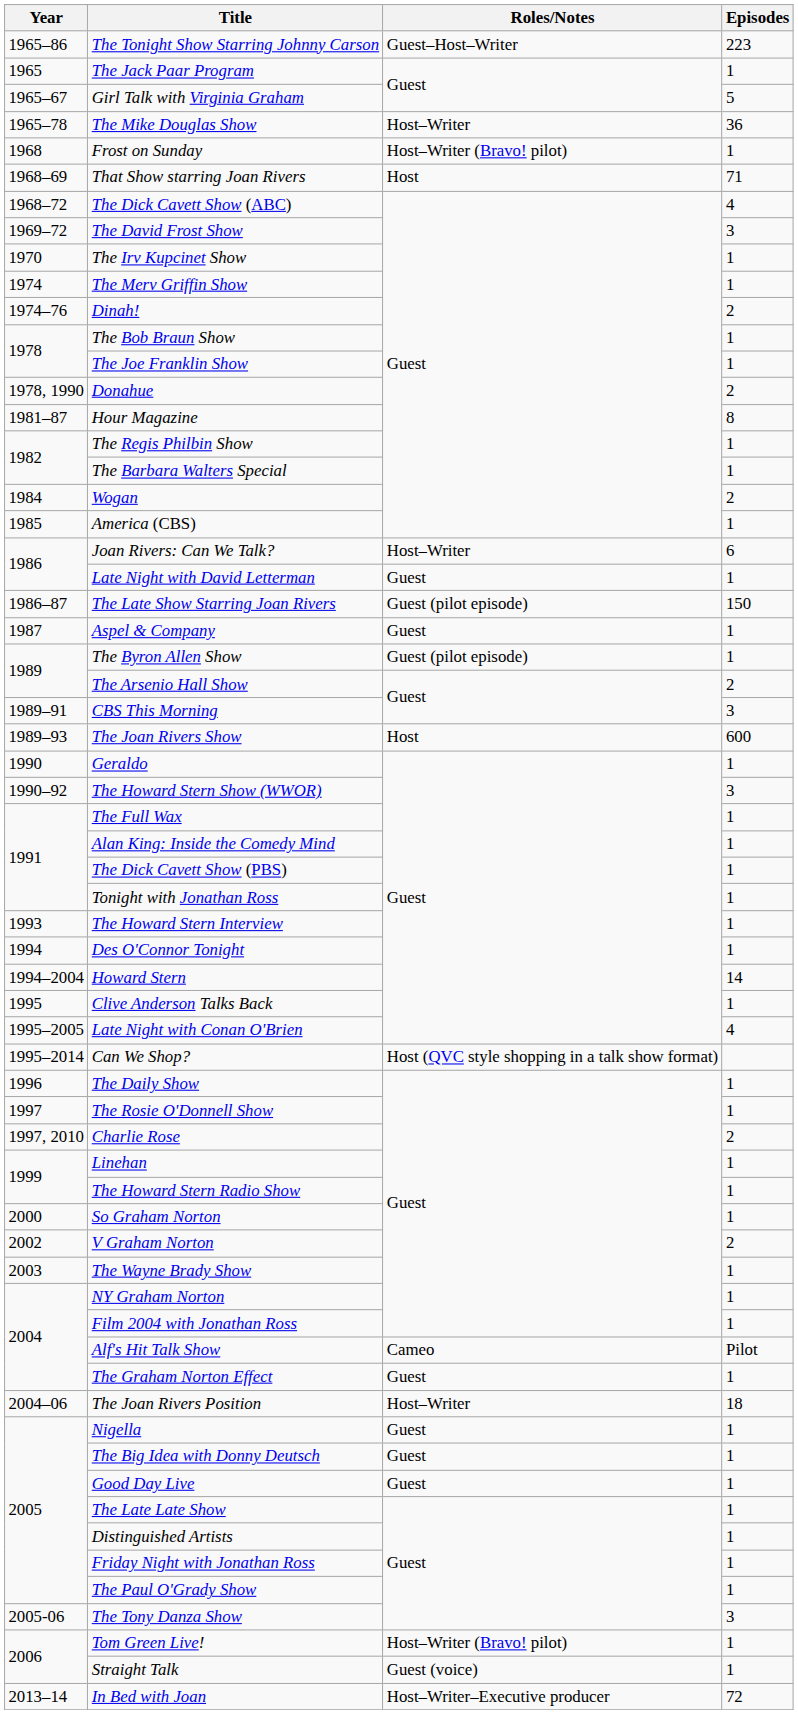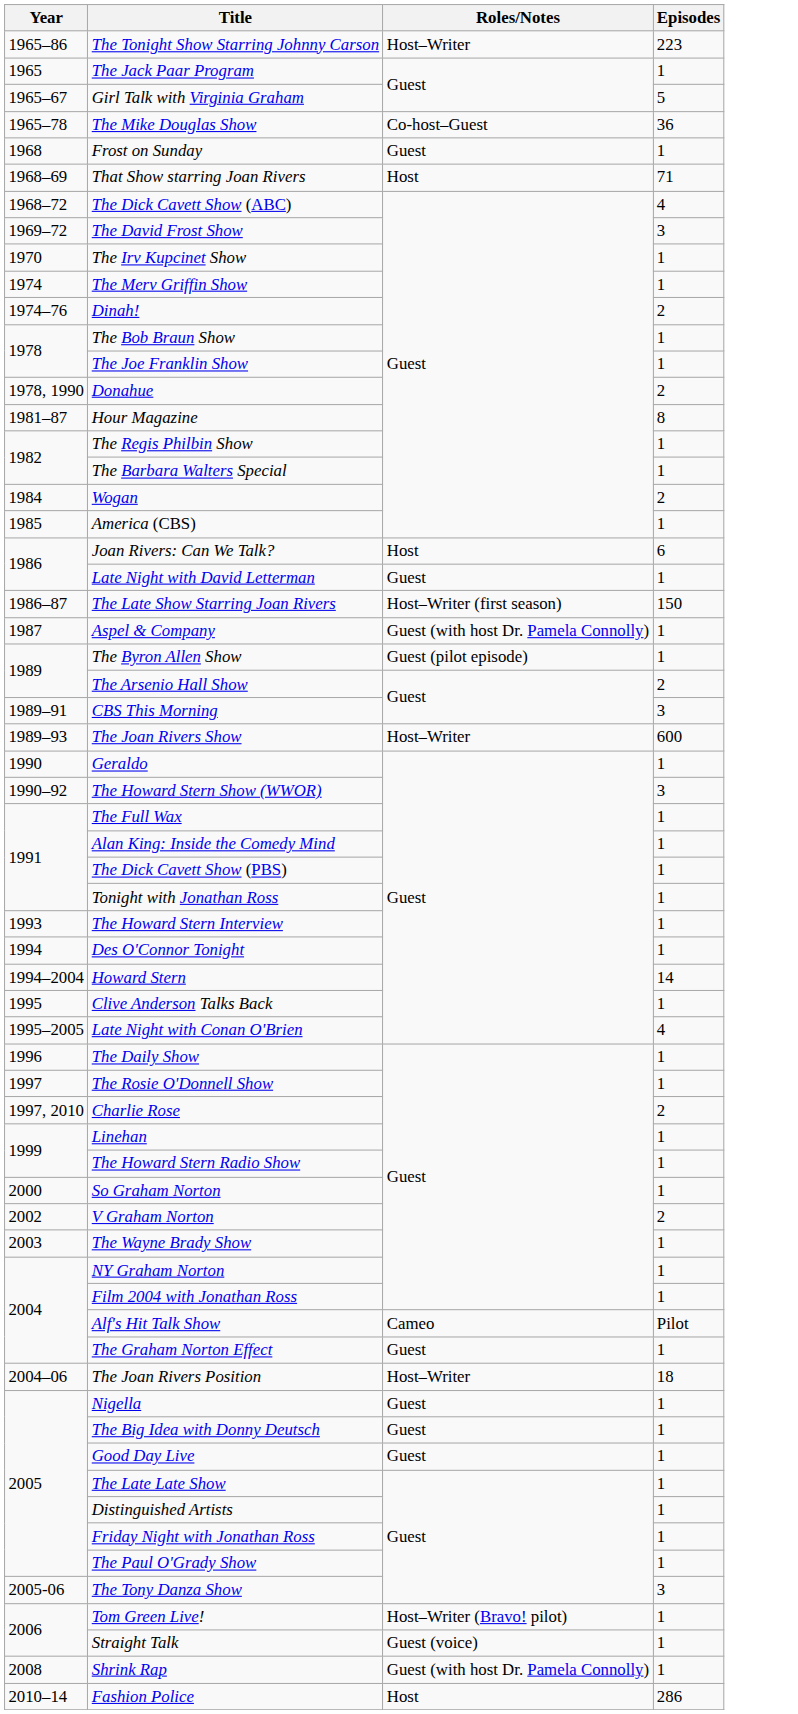 <table class="wikitable sortable">
 <tr>
 <th>Year</th>
 <th>Title</th>
 <th>Roles/Notes</th>
 <th>Episodes</th>
 </tr>
 <tr>
 <td>1965–86</td>
 <td><em><a href='#'>The Tonight Show Starring Johnny Carson</a></em></td>
-<td>Guest–Host–Writer</td>
+<td>Host–Writer</td>
 <td>223</td>
 </tr>
 <tr>
 <td>1965</td>
 <td><em><a href='#'>The Jack Paar Program</a></em></td>
 <td rowspan="2">Guest</td>
 <td>1</td>
 </tr>
 <tr>
 <td>1965–67</td>
 <td><em>Girl Talk with <a href='#'>Virginia Graham</a></em></td>
 <td>5</td>
 </tr>
 <tr>
 <td>1965–78</td>
 <td><em><a href='#'>The Mike Douglas Show</a></em></td>
-<td>Host–Writer</td>
+<td>Co-host–Guest</td>
 <td>36</td>
 </tr>
 <tr>
 <td>1968</td>
 <td><em>Frost on Sunday</em></td>
-<td>Host–Writer (<a href='#'>Bravo!</a> pilot)</td>
+<td>Guest</td>
 <td>1</td>
 </tr>
 <tr>
 <td>1968–69</td>
 <td><em>That Show starring Joan Rivers</em></td>
 <td>Host</td>
 <td>71</td>
 </tr>
 <tr>
 <td>1968–72</td>
 <td><em><a href='#'>The Dick Cavett Show</a></em> (<a href='#'>ABC</a>)</td>
 <td rowspan="13">Guest</td>
 <td>4</td>
 </tr>
 <tr>
 <td>1969–72</td>
 <td><em><a href='#'>The David Frost Show</a></em></td>
 <td>3</td>
 </tr>
 <tr>
 <td>1970</td>
 <td><em>The <a href='#'>Irv Kupcinet</a> Show</em></td>
 <td>1</td>
 </tr>
 <tr>
 <td>1974</td>
 <td><em><a href='#'>The Merv Griffin Show</a></em></td>
 <td>1</td>
 </tr>
 <tr>
 <td>1974–76</td>
 <td><em><a href='#'>Dinah!</a></em></td>
 <td>2</td>
 </tr>
 <tr>
 <td rowspan="2">1978</td>
 <td><em>The <a href='#'>Bob Braun</a> Show</em></td>
 <td>1</td>
 </tr>
 <tr>
 <td><em><a href='#'>The Joe Franklin Show</a></em></td>
 <td>1</td>
 </tr>
 <tr>
 <td>1978, 1990</td>
 <td><em><a href='#'>Donahue</a></em></td>
 <td>2</td>
 </tr>
 <tr>
 <td>1981–87</td>
 <td><em>Hour Magazine</em></td>
 <td>8</td>
 </tr>
 <tr>
 <td rowspan="2">1982</td>
 <td><em>The <a href='#'>Regis Philbin</a> Show</em></td>
 <td>1</td>
 </tr>
 <tr>
 <td><em>The <a href='#'>Barbara Walters</a> Special</em></td>
 <td>1</td>
 </tr>
 <tr>
 <td>1984</td>
 <td><em><a href='#'>Wogan</a></em></td>
 <td>2</td>
 </tr>
 <tr>
 <td>1985</td>
 <td><em>America</em> (CBS)</td>
 <td>1</td>
 </tr>
 <tr>
 <td rowspan="2">1986</td>
 <td><em>Joan Rivers: Can We Talk?</em></td>
-<td>Host–Writer</td>
+<td>Host</td>
 <td>6</td>
 </tr>
 <tr>
 <td><em><a href='#'>Late Night with David Letterman</a></em></td>
 <td>Guest</td>
 <td>1</td>
 </tr>
 <tr>
 <td>1986–87</td>
 <td><em><a href='#'>The Late Show Starring Joan Rivers</a></em></td>
-<td>Guest (pilot episode)</td>
+<td>Host–Writer (first season)</td>
 <td>150</td>
 </tr>
 <tr>
 <td>1987</td>
 <td><em><a href='#'>Aspel & Company</a></em></td>
-<td>Guest</td>
+<td>Guest (with host Dr. <a href='#'>Pamela Connolly</a>)</td>
 <td>1</td>
 </tr>
 <tr>
 <td rowspan="2">1989</td>
 <td><em>The <a href='#'>Byron Allen</a> Show</em></td>
 <td>Guest (pilot episode)</td>
 <td>1</td>
 </tr>
 <tr>
 <td><em><a href='#'>The Arsenio Hall Show</a></em></td>
 <td rowspan="2">Guest</td>
 <td>2</td>
 </tr>
 <tr>
 <td>1989–91</td>
 <td><em><a href='#'>CBS This Morning</a></em></td>
 <td>3</td>
 </tr>
 <tr>
 <td>1989–93</td>
 <td><em><a href='#'>The Joan Rivers Show</a></em></td>
-<td>Host</td>
+<td>Host–Writer</td>
 <td>600</td>
 </tr>
 <tr>
 <td>1990</td>
 <td><em><a href='#'>Geraldo</a></em></td>
 <td rowspan="11">Guest</td>
 <td>1</td>
 </tr>
 <tr>
 <td>1990–92</td>
 <td><em><a href='#'>The Howard Stern Show (WWOR)</a></em></td>
 <td>3</td>
 </tr>
 <tr>
 <td rowspan="4">1991</td>
 <td><em><a href='#'>The Full Wax</a></em></td>
 <td>1</td>
 </tr>
 <tr>
 <td><em><a href='#'>Alan King: Inside the Comedy Mind</a></em></td>
 <td>1</td>
 </tr>
 <tr>
 <td><em><a href='#'>The Dick Cavett Show</a></em> (<a href='#'>PBS</a>)</td>
 <td>1</td>
 </tr>
 <tr>
 <td><em>Tonight with <a href='#'>Jonathan Ross</a></em></td>
 <td>1</td>
 </tr>
 <tr>
 <td>1993</td>
 <td><em><a href='#'>The Howard Stern Interview</a></em></td>
 <td>1</td>
 </tr>
 <tr>
 <td>1994</td>
 <td><em><a href='#'>Des O'Connor Tonight</a></em></td>
 <td>1</td>
 </tr>
 <tr>
 <td>1994–2004</td>
 <td><em><a href='#'>Howard Stern</a></em></td>
 <td>14</td>
 </tr>
 <tr>
 <td>1995</td>
 <td><em><a href='#'>Clive Anderson</a> Talks Back</em></td>
 <td>1</td>
 </tr>
 <tr>
 <td>1995–2005</td>
 <td><em><a href='#'>Late Night with Conan O'Brien</a></em></td>
 <td>4</td>
-</tr>
-<tr>
-<td>1995–2014</td>
-<td><em>Can We Shop?</em></td>
-<td>Host (<a href='#'>QVC</a> style shopping in a talk show format)</td>
-<td></td>
 </tr>
 <tr>
 <td>1996</td>
 <td><em><a href='#'>The Daily Show</a></em></td>
 <td rowspan="10">Guest</td>
 <td>1</td>
 </tr>
 <tr>
 <td>1997</td>
 <td><em><a href='#'>The Rosie O'Donnell Show</a></em></td>
 <td>1</td>
 </tr>
 <tr>
 <td>1997, 2010</td>
 <td><em><a href='#'>Charlie Rose</a></em></td>
 <td>2</td>
 </tr>
 <tr>
 <td rowspan="2">1999</td>
 <td><em><a href='#'>Linehan</a></em></td>
 <td>1</td>
 </tr>
 <tr>
 <td><em><a href='#'>The Howard Stern Radio Show</a></em></td>
 <td>1</td>
 </tr>
 <tr>
 <td>2000</td>
 <td><em><a href='#'>So Graham Norton</a></em></td>
 <td>1</td>
 </tr>
 <tr>
 <td>2002</td>
 <td><em><a href='#'>V Graham Norton</a></em></td>
 <td>2</td>
 </tr>
 <tr>
 <td>2003</td>
 <td><em><a href='#'>The Wayne Brady Show</a></em></td>
 <td>1</td>
 </tr>
 <tr>
 <td rowspan="4">2004</td>
 <td><em><a href='#'>NY Graham Norton</a></em></td>
 <td>1</td>
 </tr>
 <tr>
 <td><em><a href='#'>Film 2004 with Jonathan Ross</a></em></td>
 <td>1</td>
 </tr>
 <tr>
 <td><em><a href='#'>Alf's Hit Talk Show</a></em></td>
 <td>Cameo</td>
 <td>Pilot</td>
 </tr>
 <tr>
 <td><em><a href='#'>The Graham Norton Effect</a></em></td>
 <td>Guest</td>
 <td>1</td>
 </tr>
 <tr>
 <td>2004–06</td>
 <td><em>The Joan Rivers Position</em></td>
 <td>Host–Writer</td>
 <td>18</td>
 </tr>
 <tr>
 <td rowspan="7">2005</td>
 <td><em><a href='#'>Nigella</a></em></td>
 <td>Guest</td>
 <td>1</td>
 </tr>
 <tr>
 <td><em><a href='#'>The Big Idea with Donny Deutsch</a></em></td>
 <td>Guest</td>
 <td>1</td>
 </tr>
 <tr>
 <td><em><a href='#'>Good Day Live</a></em></td>
 <td>Guest</td>
 <td>1</td>
 </tr>
 <tr>
 <td><em><a href='#'>The Late Late Show</a></em></td>
 <td rowspan="5">Guest</td>
 <td>1</td>
 </tr>
 <tr>
 <td><em>Distinguished Artists</em></td>
 <td>1</td>
 </tr>
 <tr>
 <td><em><a href='#'>Friday Night with Jonathan Ross</a></em></td>
 <td>1</td>
 </tr>
 <tr>
 <td><em><a href='#'>The Paul O'Grady Show</a></em></td>
 <td>1</td>
 </tr>
 <tr>
 <td>2005-06</td>
 <td><em><a href='#'>The Tony Danza Show</a></em></td>
 <td>3</td>
 </tr>
 <tr>
 <td rowspan="2">2006</td>
 <td><em><a href='#'>Tom Green Live</a>!</em></td>
 <td>Host–Writer (<a href='#'>Bravo!</a> pilot)</td>
 <td>1</td>
 </tr>
 <tr>
 <td><em>Straight Talk</em></td>
 <td>Guest (voice)</td>
 <td>1</td>
 </tr>
 <tr>
-<td>2013–14</td>
-<td><em><a href='#'>In Bed with Joan</a></em></td>
-<td>Host–Writer–Executive producer</td>
-<td>72</td>
+<td>2008</td>
+<td><em><a href='#'>Shrink Rap</a></em></td>
+<td>Guest (with host Dr. <a href='#'>Pamela Connolly</a>)</td>
+<td>1</td>
+</tr>
+<tr>
+<td>2010–14</td>
+<td><em><a href='#'>Fashion Police</a></em></td>
+<td>Host</td>
+<td>286</td>
 </tr>
 </table>
